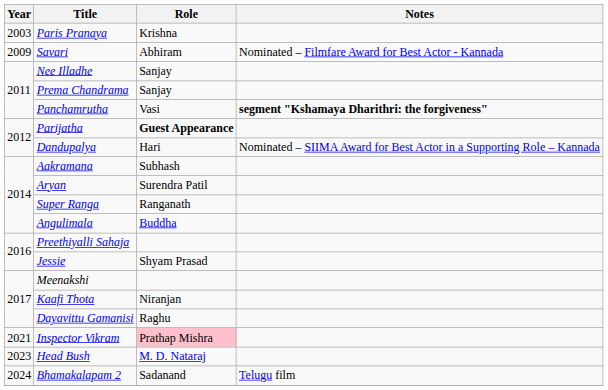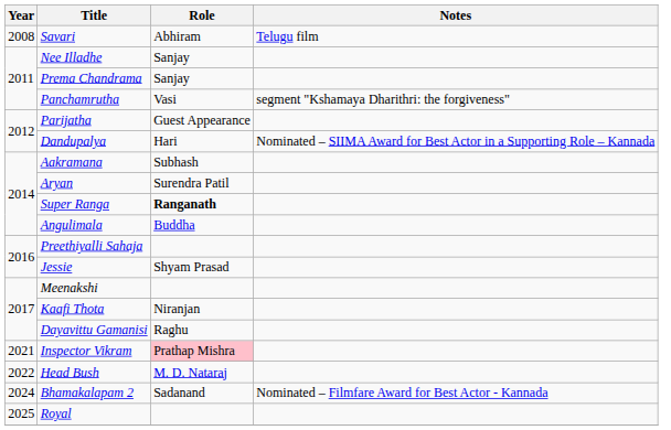 <table class="wikitable sortable">
 <tr>
 <th>Year</th>
 <th>Title</th>
 <th>Role</th>
 <th>Notes</th>
 </tr>
 <tr>
-<td>2003</td>
-<td><em><a href='#'>Paris Pranaya</a></em></td>
-<td>Krishna</td>
-<td></td>
-</tr>
-<tr>
-<td>2009</td>
+<td>2008</td>
 <td><em><a href='#'>Savari</a></em></td>
 <td>Abhiram</td>
-<td>Nominated – <a href='#'>Filmfare Award for Best Actor - Kannada</a></td>
+<td><a href='#'>Telugu</a> film</td>
 </tr>
 <tr>
 <td rowspan="3">2011</td>
 <td><em><a href='#'>Nee Illadhe</a></em></td>
 <td>Sanjay</td>
 <td></td>
 </tr>
 <tr>
 <td><em><a href='#'>Prema Chandrama</a></em></td>
 <td>Sanjay</td>
 <td></td>
 </tr>
 <tr>
 <td><em><a href='#'>Panchamrutha</a></em></td>
 <td>Vasi</td>
-<td><strong>segment "Kshamaya Dharithri: the forgiveness"</strong></td>
+<td>segment "Kshamaya Dharithri: the forgiveness"</td>
 </tr>
 <tr>
 <td rowspan="2">2012</td>
 <td><em><a href='#'>Parijatha</a></em></td>
-<td><strong>Guest Appearance</strong></td>
+<td>Guest Appearance</td>
 <td></td>
 </tr>
 <tr>
 <td><em><a href='#'>Dandupalya</a></em></td>
 <td>Hari</td>
 <td>Nominated – <a href='#'>SIIMA Award for Best Actor in a Supporting Role – Kannada</a></td>
 </tr>
 <tr>
 <td rowspan="4">2014</td>
 <td><em><a href='#'>Aakramana</a></em></td>
 <td>Subhash</td>
 <td></td>
 </tr>
 <tr>
 <td><em><a href='#'>Aryan</a></em></td>
 <td>Surendra Patil</td>
 <td></td>
 </tr>
 <tr>
 <td><em><a href='#'>Super Ranga</a></em></td>
-<td>Ranganath</td>
+<td><strong>Ranganath</strong></td>
 <td></td>
 </tr>
 <tr>
 <td><em><a href='#'>Angulimala</a></em></td>
 <td><a href='#'>Buddha</a></td>
 <td></td>
 </tr>
 <tr>
 <td rowspan="2">2016</td>
 <td><em><a href='#'>Preethiyalli Sahaja</a></em></td>
 <td></td>
 <td></td>
 </tr>
 <tr>
 <td><em><a href='#'>Jessie</a></em></td>
 <td>Shyam Prasad</td>
 <td></td>
 </tr>
 <tr>
 <td rowspan="3">2017</td>
 <td><em>Meenakshi</em></td>
 <td></td>
 <td></td>
 </tr>
 <tr>
 <td><em><a href='#'>Kaafi Thota</a></em></td>
 <td>Niranjan</td>
 <td></td>
 </tr>
 <tr>
 <td><em><a href='#'>Dayavittu Gamanisi</a></em></td>
 <td>Raghu</td>
 <td></td>
 </tr>
 <tr>
 <td>2021</td>
 <td><a href='#'><em>Inspector Vikram</em></a></td>
 <td style="background: pink;">Prathap Mishra</td>
 </tr>
 <tr>
-<td>2023</td>
+<td>2022</td>
 <td><em><a href='#'>Head Bush</a></em></td>
 <td><a href='#'>M. D. Nataraj</a></td>
 <td></td>
 </tr>
 <tr>
 <td>2024</td>
 <td><em><a href='#'>Bhamakalapam 2</a></em></td>
 <td>Sadanand</td>
-<td><a href='#'>Telugu</a> film</td>
+<td>Nominated – <a href='#'>Filmfare Award for Best Actor - Kannada</a></td>
+</tr>
+<tr>
+<td>2025</td>
+<td><em><a href='#'>Royal</a></em></td>
+<td></td>
+<td></td>
 </tr>
 <tr>
 </tr>
 </table>
